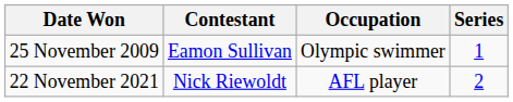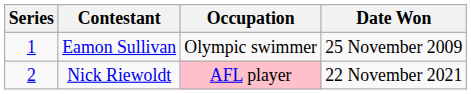 <table class="wikitable plainrowheaders" style="text-align:center">
 <tr style="background:#C1D8FF">
-<th>Date Won</th>
+<th>Series</th>
 <th>Contestant</th>
 <th>Occupation</th>
-<th>Series</th>
+<th>Date Won</th>
 </tr>
 <tr>
-<td>25 November 2009</td>
+<td><a href='#'>1</a></td>
 <td><a href='#'>Eamon Sullivan</a></td>
 <td>Olympic swimmer</td>
-<td><a href='#'>1</a></td>
+<td>25 November 2009</td>
 </tr>
 <tr>
+<td><a href='#'>2</a></td>
+<td><a href='#'>Nick Riewoldt</a></td>
+<td style="background: pink;"><a href='#'>AFL</a> player</td>
 <td>22 November 2021</td>
-<td><a href='#'>Nick Riewoldt</a></td>
-<td><a href='#'>AFL</a> player</td>
-<td><a href='#'>2</a></td>
 </tr>
 </table>
